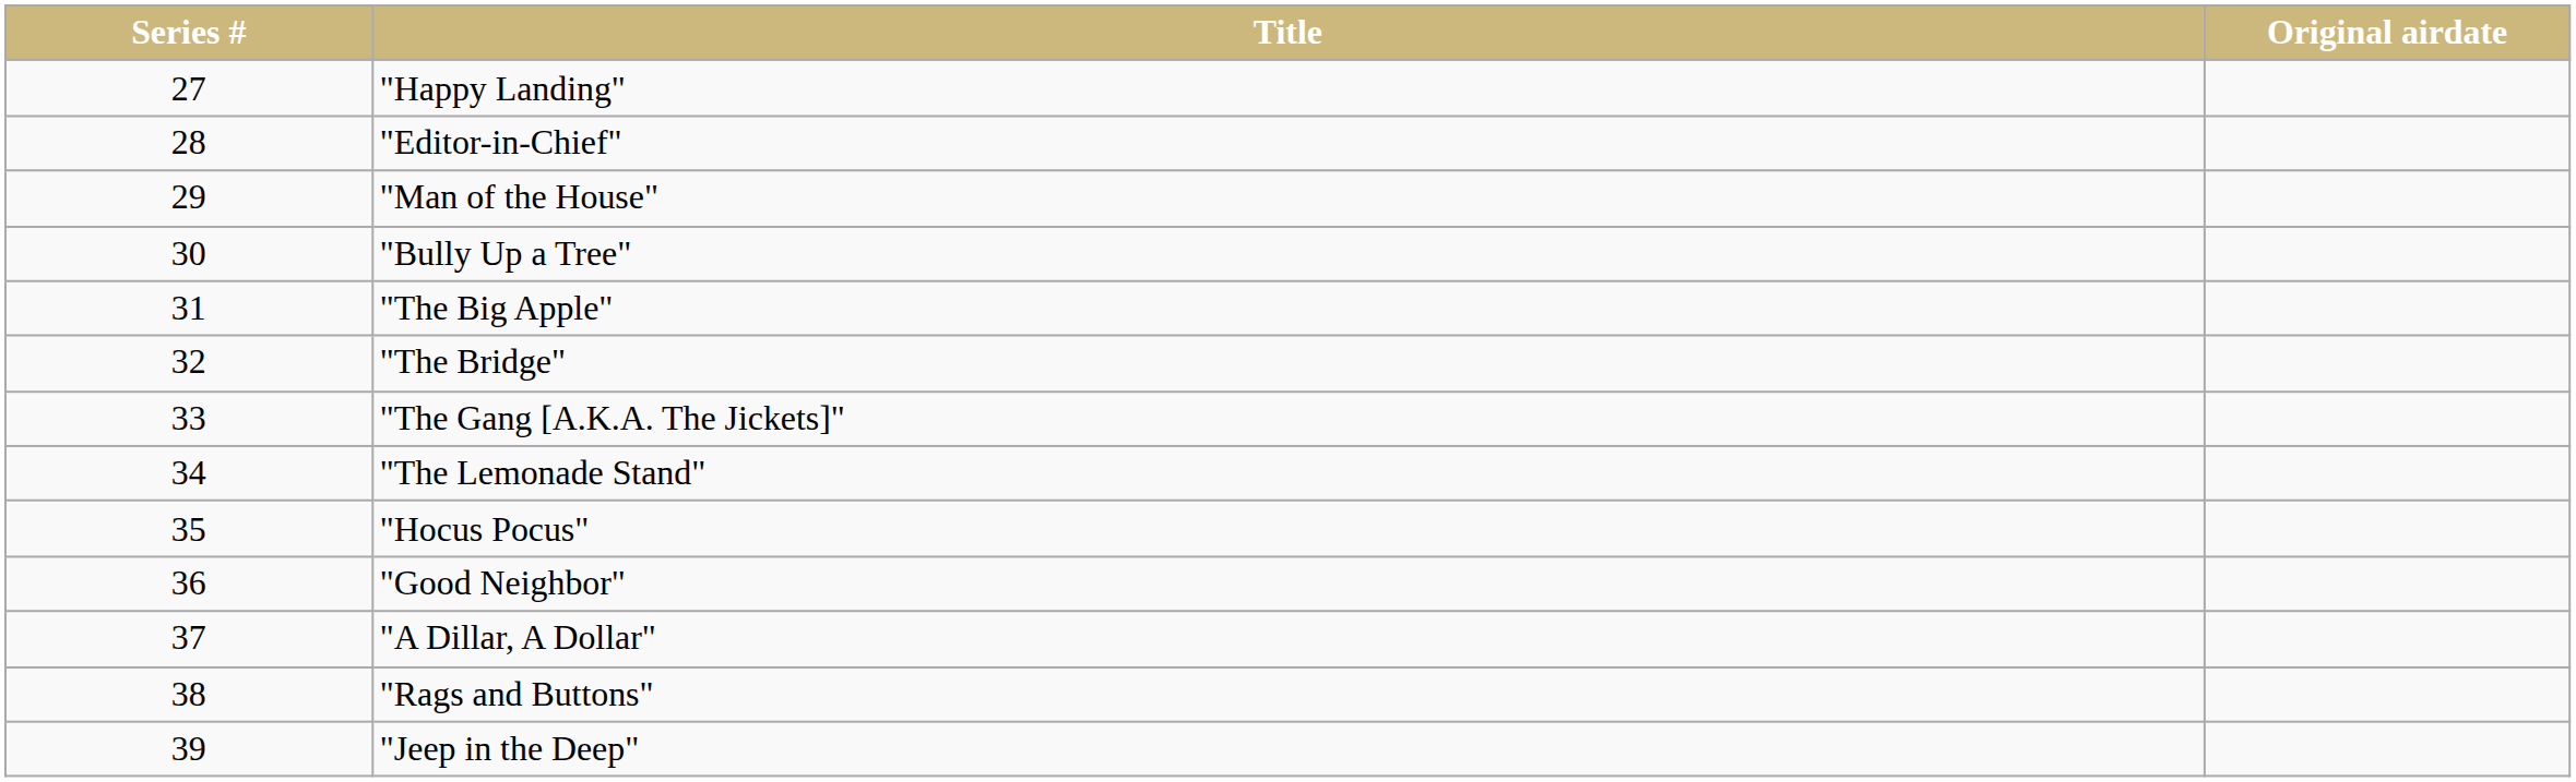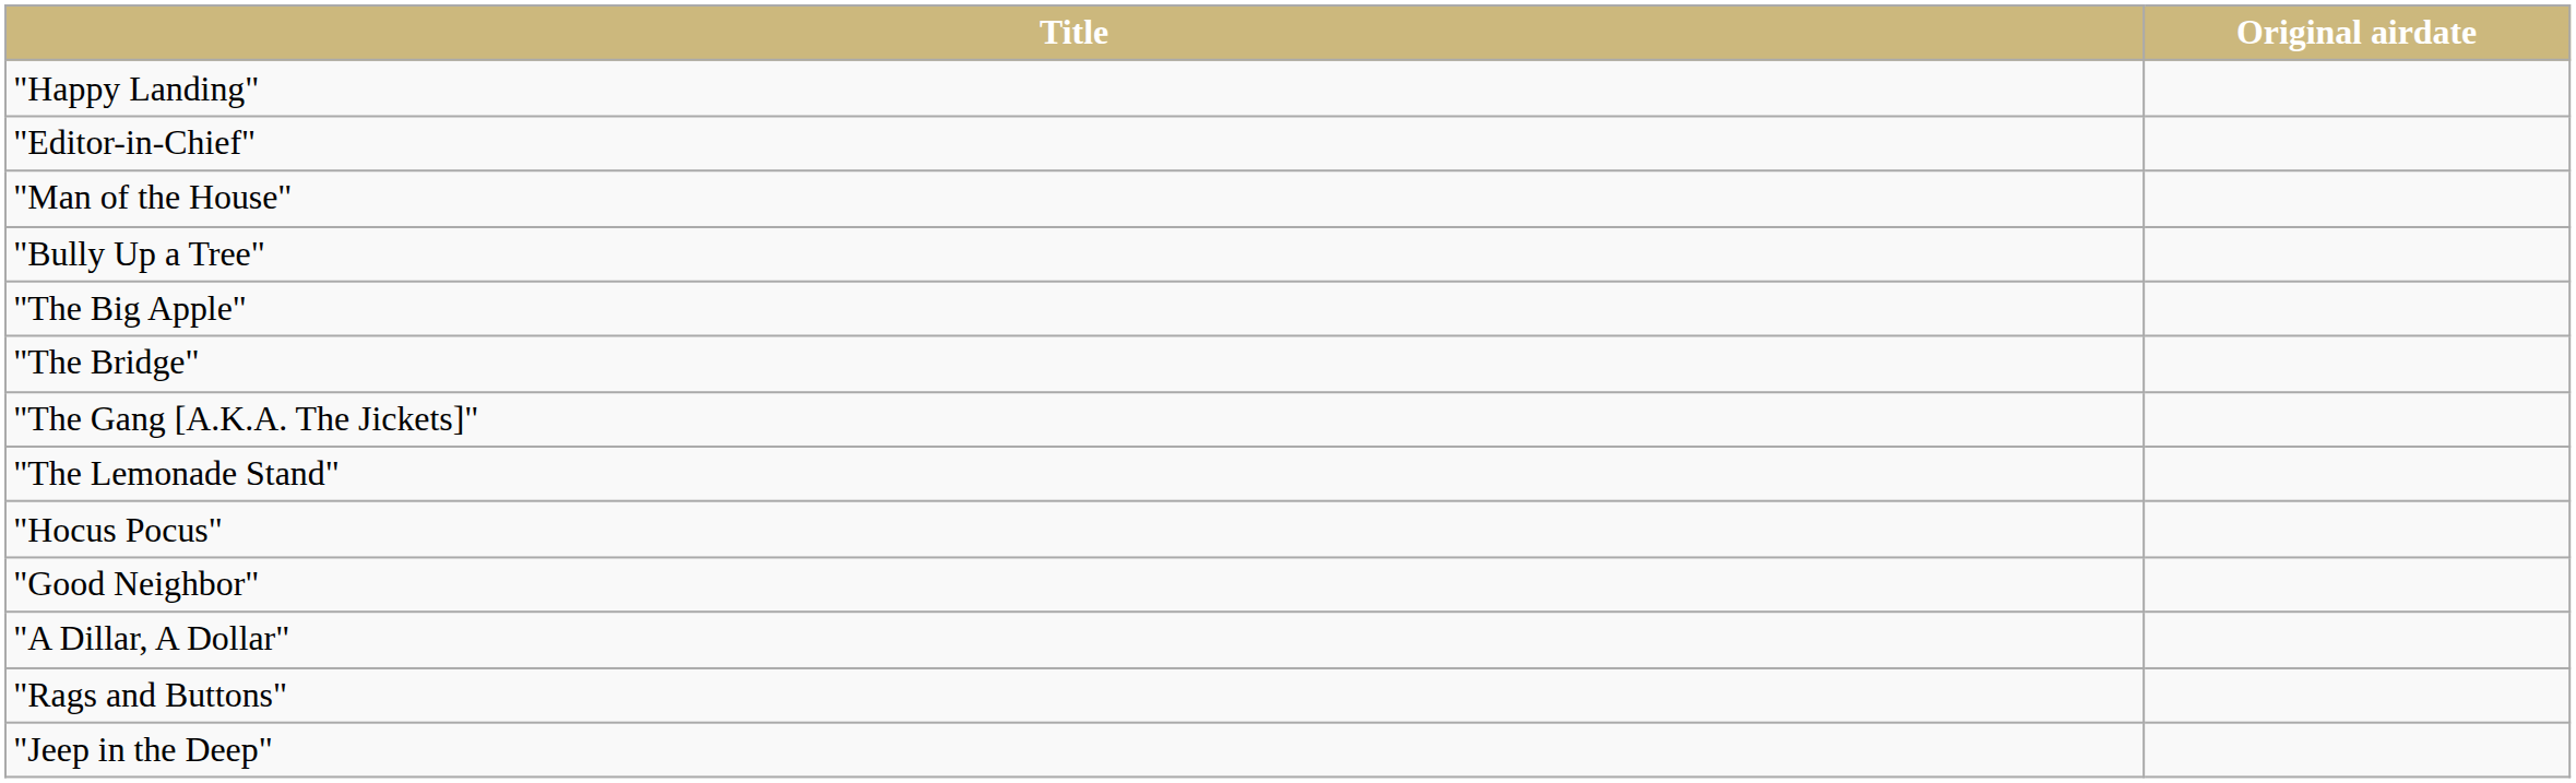 <table class="wikitable plainrowheaders" style="text-align:center">
 <tr>
-<th scope="col"  style="width:10%; background:#CCB87D; color:#fff; text-align:center;">Series #</th>
 <th scope="col"  style="width:50%; background:#CCB87D; color:#fff; text-align:center;">Title</th>
 <th scope="col"  style="width:10%; background:#CCB87D; color:#fff; text-align:center;">Original airdate</th>
 </tr>
 <tr>
-<td scope="row">27</td>
 <td style="text-align:left">"Happy Landing"</td>
 <td></td>
 </tr>
 <tr>
-<td scope="row">28</td>
 <td style="text-align:left">"Editor-in-Chief"</td>
 <td></td>
 </tr>
 <tr>
-<td scope="row">29</td>
 <td style="text-align:left">"Man of the House"</td>
 <td></td>
 </tr>
 <tr>
-<td scope="row">30</td>
 <td style="text-align:left">"Bully Up a Tree"</td>
 <td></td>
 </tr>
 <tr>
-<td scope="row">31</td>
 <td style="text-align:left">"The Big Apple"</td>
 <td></td>
 </tr>
 <tr>
-<td scope="row">32</td>
 <td style="text-align:left">"The Bridge"</td>
 <td></td>
 </tr>
 <tr>
-<td scope="row">33</td>
 <td style="text-align:left">"The Gang [A.K.A. The Jickets]"</td>
 <td></td>
 </tr>
 <tr>
-<td scope="row">34</td>
 <td style="text-align:left">"The Lemonade Stand"</td>
 <td></td>
 </tr>
 <tr>
-<td scope="row">35</td>
 <td style="text-align:left">"Hocus Pocus"</td>
 <td></td>
 </tr>
 <tr>
-<td scope="row">36</td>
 <td style="text-align:left">"Good Neighbor"</td>
 <td></td>
 </tr>
 <tr>
-<td scope="row">37</td>
 <td style="text-align:left">"A Dillar, A Dollar"</td>
 <td></td>
 </tr>
 <tr>
-<td scope="row">38</td>
 <td style="text-align:left">"Rags and Buttons"</td>
 <td></td>
 </tr>
 <tr>
-<td scope="row">39</td>
 <td style="text-align:left">"Jeep in the Deep"</td>
 <td></td>
 </tr>
 </table>
